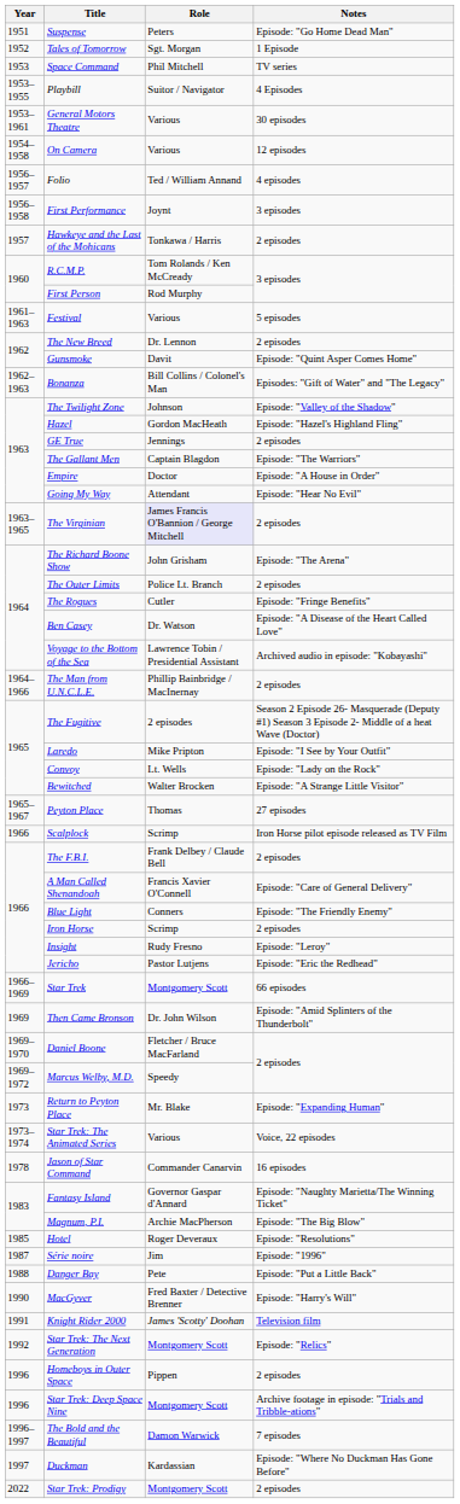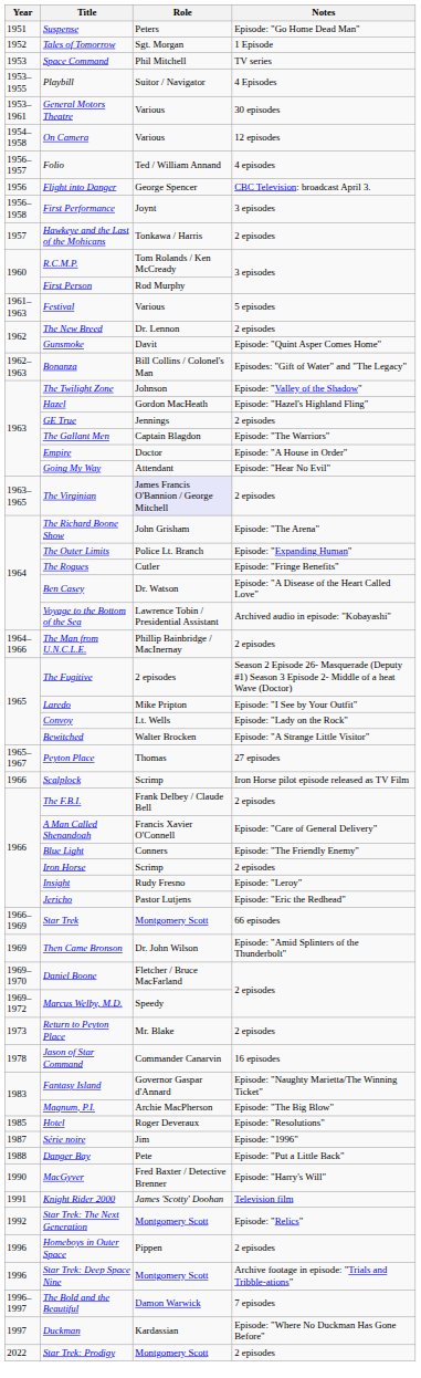 <table class="wikitable sortable" style="font-size: 90%;">
 <tr>
 <th>Year</th>
 <th>Title</th>
 <th>Role</th>
 <th class="unsortable">Notes</th>
 </tr>
 <tr>
 <td>1951</td>
 <td><a href='#'><em>Suspense</em></a></td>
 <td>Peters</td>
 <td>Episode: "Go Home Dead Man"</td>
 </tr>
 <tr>
 <td>1952</td>
 <td><em><a href='#'>Tales of Tomorrow</a></em></td>
 <td>Sgt. Morgan</td>
 <td>1 Episode</td>
 </tr>
 <tr>
 <td>1953</td>
 <td><em><a href='#'>Space Command</a></em></td>
 <td>Phil Mitchell</td>
 <td>TV series</td>
 </tr>
 <tr>
 <td>1953–1955</td>
 <td><em>Playbill</em></td>
 <td>Suitor / Navigator</td>
 <td>4 Episodes</td>
 </tr>
 <tr>
 <td>1953–1961</td>
 <td><em><a href='#'>General Motors Theatre</a></em></td>
 <td>Various</td>
 <td>30 episodes</td>
 </tr>
 <tr>
 <td>1954–1958</td>
 <td><em><a href='#'>On Camera</a></em></td>
 <td>Various</td>
 <td>12 episodes</td>
 </tr>
 <tr>
 <td>1956–1957</td>
 <td><em>Folio</em></td>
 <td>Ted / William Annand</td>
 <td>4 episodes</td>
+</tr>
+<tr>
+<td>1956</td>
+<td><em><a href='#'>Flight into Danger</a></em></td>
+<td>George Spencer</td>
+<td><a href='#'>CBC Television</a>: broadcast April 3.</td>
 </tr>
 <tr>
 <td>1956–1958</td>
 <td><em><a href='#'>First Performance</a></em></td>
 <td>Joynt</td>
 <td>3 episodes</td>
 </tr>
 <tr>
 <td>1957</td>
 <td><em><a href='#'>Hawkeye and the Last of the Mohicans</a></em></td>
 <td>Tonkawa / Harris</td>
 <td>2 episodes</td>
 </tr>
 <tr>
 <td rowspan="2">1960</td>
 <td><em><a href='#'>R.C.M.P.</a></em></td>
 <td>Tom Rolands / Ken McCready</td>
 <td rowspan="2">3 episodes</td>
 </tr>
 <tr>
 <td><em><a href='#'>First Person</a></em></td>
 <td>Rod Murphy</td>
 </tr>
 <tr>
 <td>1961–1963</td>
 <td><em><a href='#'>Festival</a></em></td>
 <td>Various</td>
 <td>5 episodes</td>
 </tr>
 <tr>
 <td rowspan="2">1962</td>
 <td data-sort-value="New Breed, The"><em><a href='#'>The New Breed</a></em></td>
 <td>Dr. Lennon</td>
 <td>2 episodes</td>
 </tr>
 <tr>
 <td><em><a href='#'>Gunsmoke</a></em></td>
 <td>Davit</td>
 <td>Episode: "Quint Asper Comes Home"</td>
 </tr>
 <tr>
 <td>1962–1963</td>
 <td><em><a href='#'>Bonanza</a></em></td>
 <td>Bill Collins / Colonel's Man</td>
 <td>Episodes: "Gift of Water" and "The Legacy"</td>
 </tr>
 <tr>
 <td rowspan="6">1963</td>
 <td data-sort-value="Twilight Zone, The"><em><a href='#'>The Twilight Zone</a></em></td>
 <td>Johnson</td>
 <td>Episode: "<a href='#'>Valley of the Shadow</a>"</td>
 </tr>
 <tr>
 <td><em><a href='#'>Hazel</a></em></td>
 <td>Gordon MacHeath</td>
 <td>Episode: "Hazel's Highland Fling"</td>
 </tr>
 <tr>
 <td><em><a href='#'>GE True</a></em></td>
 <td>Jennings</td>
 <td>2 episodes</td>
 </tr>
 <tr>
 <td data-sort-value="Gallant Men, The"><em><a href='#'>The Gallant Men</a></em></td>
 <td>Captain Blagdon</td>
 <td>Episode: "The Warriors"</td>
 </tr>
 <tr>
 <td><em><a href='#'>Empire</a></em></td>
 <td>Doctor</td>
 <td>Episode: "A House in Order"</td>
 </tr>
 <tr>
 <td><em><a href='#'>Going My Way</a></em></td>
 <td>Attendant</td>
 <td>Episode: "Hear No Evil"</td>
 </tr>
 <tr>
 <td>1963–1965</td>
 <td data-sort-value="Virginian, The"><em><a href='#'>The Virginian</a></em></td>
 <td style="background: lavender;">James Francis O'Bannion / George Mitchell</td>
 <td>2 episodes</td>
 </tr>
 <tr>
 <td rowspan="5">1964</td>
 <td data-sort-value="Richard Boone Show, The"><em><a href='#'>The Richard Boone Show</a></em></td>
 <td>John Grisham</td>
 <td>Episode: "The Arena"</td>
 </tr>
 <tr>
 <td data-sort-value="Outer Limits, The"><em><a href='#'>The Outer Limits</a></em></td>
 <td>Police Lt. Branch</td>
-<td>2 episodes</td>
+<td>Episode: "<a href='#'>Expanding Human</a>"</td>
 </tr>
 <tr>
 <td data-sort-value="Rogues, The"><em><a href='#'>The Rogues</a></em></td>
 <td>Cutler</td>
 <td>Episode: "Fringe Benefits"</td>
 </tr>
 <tr>
 <td><em><a href='#'>Ben Casey</a></em></td>
 <td>Dr. Watson</td>
 <td>Episode: "A Disease of the Heart Called Love"</td>
 </tr>
 <tr>
 <td><em><a href='#'>Voyage to the Bottom of the Sea</a></em></td>
 <td>Lawrence Tobin / Presidential Assistant</td>
 <td>Archived audio in episode: "Kobayashi"</td>
 </tr>
 <tr>
 <td>1964–1966</td>
 <td data-sort-value="Man from U.N.C.L.E., The"><em><a href='#'>The Man from U.N.C.L.E.</a></em></td>
 <td>Phillip Bainbridge / MacInernay</td>
 <td>2 episodes</td>
 </tr>
 <tr>
 <td rowspan="4">1965</td>
 <td data-sort-value="Fugitive, The"><em><a href='#'>The Fugitive</a></em></td>
 <td>2 episodes</td>
 <td>Season 2 Episode 26- Masquerade (Deputy #1) Season 3 Episode 2- Middle of a heat Wave (Doctor)</td>
 </tr>
 <tr>
 <td><em><a href='#'>Laredo</a></em></td>
 <td>Mike Pripton</td>
 <td>Episode: "I See by Your Outfit"</td>
 </tr>
 <tr>
 <td><em><a href='#'>Convoy</a></em></td>
 <td>Lt. Wells</td>
 <td>Episode: "Lady on the Rock"</td>
 </tr>
 <tr>
 <td><em><a href='#'>Bewitched</a></em></td>
 <td>Walter Brocken</td>
 <td>Episode: "A Strange Little Visitor"</td>
 </tr>
 <tr>
 <td>1965–1967</td>
 <td><em><a href='#'>Peyton Place</a></em></td>
 <td>Thomas</td>
 <td>27 episodes</td>
 </tr>
 <tr>
 <td>1966</td>
 <td><em><a href='#'>Scalplock</a></em></td>
 <td>Scrimp</td>
 <td>Iron Horse pilot episode released as TV Film</td>
 </tr>
 <tr>
 <td rowspan="6">1966</td>
 <td data-sort-value="F.B.I., The"><em><a href='#'>The F.B.I.</a></em></td>
 <td>Frank Delbey / Claude Bell</td>
 <td>2 episodes</td>
 </tr>
 <tr>
 <td data-sort-value="Man Called Shenandoah, A"><em><a href='#'>A Man Called Shenandoah</a></em></td>
 <td>Francis Xavier O'Connell</td>
 <td>Episode: "Care of General Delivery"</td>
 </tr>
 <tr>
 <td><em><a href='#'>Blue Light</a></em></td>
 <td>Conners</td>
 <td>Episode: "The Friendly Enemy"</td>
 </tr>
 <tr>
 <td><em><a href='#'>Iron Horse</a></em></td>
 <td>Scrimp</td>
 <td>2 episodes</td>
 </tr>
 <tr>
 <td><em><a href='#'>Insight</a></em></td>
 <td>Rudy Fresno</td>
 <td>Episode: "Leroy"</td>
 </tr>
 <tr>
 <td><em><a href='#'>Jericho</a></em></td>
 <td>Pastor Lutjens</td>
 <td>Episode: "Eric the Redhead"</td>
 </tr>
 <tr>
 <td>1966–1969</td>
 <td><em><a href='#'>Star Trek</a></em></td>
 <td><a href='#'>Montgomery Scott</a></td>
 <td>66 episodes</td>
 </tr>
 <tr>
 <td>1969</td>
 <td><em><a href='#'>Then Came Bronson</a></em></td>
 <td>Dr. John Wilson</td>
 <td>Episode: "Amid Splinters of the Thunderbolt"</td>
 </tr>
 <tr>
 <td>1969–1970</td>
 <td><em><a href='#'>Daniel Boone</a></em></td>
 <td>Fletcher / Bruce MacFarland</td>
 <td rowspan="2">2 episodes</td>
 </tr>
 <tr>
 <td>1969–1972</td>
 <td><em><a href='#'>Marcus Welby, M.D.</a></em></td>
 <td>Speedy</td>
 </tr>
 <tr>
 <td>1973</td>
 <td><em><a href='#'>Return to Peyton Place</a></em></td>
 <td>Mr. Blake</td>
-<td>Episode: "<a href='#'>Expanding Human</a>"</td>
-</tr>
-<tr>
-<td>1973–1974</td>
-<td><em><a href='#'>Star Trek: The Animated Series</a></em></td>
-<td>Various</td>
-<td>Voice, 22 episodes</td>
+<td>2 episodes</td>
 </tr>
 <tr>
 <td>1978</td>
 <td><em><a href='#'>Jason of Star Command</a></em></td>
 <td>Commander Canarvin</td>
 <td>16 episodes</td>
 </tr>
 <tr>
 <td rowspan="2">1983</td>
 <td><em><a href='#'>Fantasy Island</a></em></td>
 <td>Governor Gaspar d'Annard</td>
 <td>Episode: "Naughty Marietta/The Winning Ticket"</td>
 </tr>
 <tr>
 <td><em><a href='#'>Magnum, P.I.</a></em></td>
 <td>Archie MacPherson</td>
 <td>Episode: "The Big Blow"</td>
 </tr>
 <tr>
 <td>1985</td>
 <td><em><a href='#'>Hotel</a></em></td>
 <td>Roger Deveraux</td>
 <td>Episode: "Resolutions"</td>
 </tr>
 <tr>
 <td>1987</td>
 <td><em><a href='#'>Série noire</a></em></td>
 <td>Jim</td>
 <td>Episode: "1996"</td>
 </tr>
 <tr>
 <td>1988</td>
 <td><em><a href='#'>Danger Bay</a></em></td>
 <td>Pete</td>
 <td>Episode: "Put a Little Back"</td>
 </tr>
 <tr>
 <td>1990</td>
 <td><em><a href='#'>MacGyver</a></em></td>
 <td>Fred Baxter / Detective Brenner</td>
 <td>Episode: "Harry's Will"</td>
 </tr>
 <tr>
 <td>1991</td>
 <td><em><a href='#'>Knight Rider 2000</a></em></td>
 <td><em>James 'Scotty' Doohan</em></td>
 <td><a href='#'>Television film</a></td>
 </tr>
 <tr>
 <td>1992</td>
 <td><em><a href='#'>Star Trek: The Next Generation</a></em></td>
 <td><a href='#'>Montgomery Scott</a></td>
 <td>Episode: "<a href='#'>Relics</a>"</td>
 </tr>
 <tr>
 <td>1996</td>
 <td><em><a href='#'>Homeboys in Outer Space</a></em></td>
 <td>Pippen</td>
 <td>2 episodes</td>
 </tr>
 <tr>
 <td>1996</td>
 <td><em><a href='#'>Star Trek: Deep Space Nine</a></em></td>
 <td><a href='#'>Montgomery Scott</a></td>
 <td>Archive footage in episode: "<a href='#'>Trials and Tribble-ations</a>"</td>
 </tr>
 <tr>
 <td>1996–1997</td>
 <td data-sort-value="Bold and the Beautiful, The"><em><a href='#'>The Bold and the Beautiful</a></em></td>
 <td><a href='#'>Damon Warwick</a></td>
 <td>7 episodes</td>
 </tr>
 <tr>
 <td>1997</td>
 <td><em><a href='#'>Duckman</a></em></td>
 <td>Kardassian</td>
 <td>Episode: "Where No Duckman Has Gone Before"</td>
 </tr>
 <tr>
 <td>2022</td>
 <td><em><a href='#'>Star Trek: Prodigy</a></em></td>
 <td><a href='#'>Montgomery Scott</a></td>
 <td>2 episodes</td>
 </tr>
 </table>
